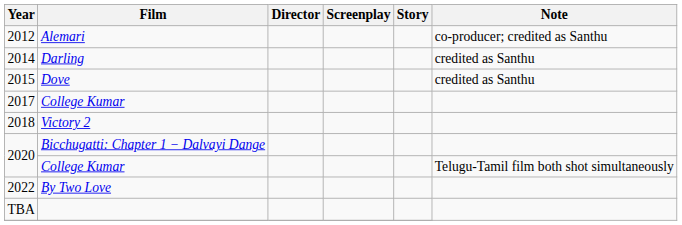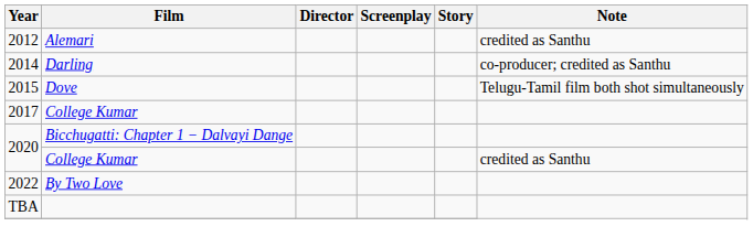 <table class="wikitable sortble ">
 <tr>
 <th>Year</th>
 <th>Film</th>
 <th>Director</th>
 <th>Screenplay</th>
 <th>Story</th>
 <th>Note</th>
 </tr>
 <tr>
 <td>2012</td>
 <td><em><a href='#'>Alemari</a></em></td>
 <td></td>
 <td></td>
 <td></td>
-<td>co-producer; credited as Santhu</td>
+<td>credited as Santhu</td>
 </tr>
 <tr>
 <td>2014</td>
 <td><em><a href='#'>Darling</a></em></td>
 <td></td>
 <td></td>
 <td></td>
-<td>credited as Santhu</td>
+<td>co-producer; credited as Santhu</td>
 </tr>
 <tr>
 <td>2015</td>
 <td><em><a href='#'>Dove</a></em></td>
 <td></td>
 <td></td>
 <td></td>
-<td>credited as Santhu</td>
+<td>Telugu-Tamil film both shot simultaneously</td>
 </tr>
 <tr>
 <td>2017</td>
 <td><em><a href='#'>College Kumar</a></em></td>
-<td></td>
-<td></td>
-<td></td>
-<td></td>
-</tr>
-<tr>
-<td>2018</td>
-<td><em><a href='#'>Victory 2</a></em></td>
 <td></td>
 <td></td>
 <td></td>
 <td></td>
 </tr>
 <tr>
 <td rowspan="2">2020</td>
 <td><em><a href='#'>Bicchugatti: Chapter 1 − Dalvayi Dange</a></em></td>
 <td></td>
 <td></td>
 <td></td>
 <td></td>
 </tr>
 <tr>
 <td><em><a href='#'>College Kumar</a></em></td>
 <td></td>
 <td></td>
 <td></td>
-<td>Telugu-Tamil film both shot simultaneously</td>
+<td>credited as Santhu</td>
 </tr>
 <tr>
 <td>2022</td>
 <td><em><a href='#'>By Two Love</a></em></td>
 <td></td>
 <td></td>
 <td></td>
 <td></td>
 </tr>
 <tr>
 <td>TBA</td>
 <td><em></em></td>
 <td></td>
 <td></td>
 <td></td>
 </tr>
 <tr>
 </tr>
 </table>
